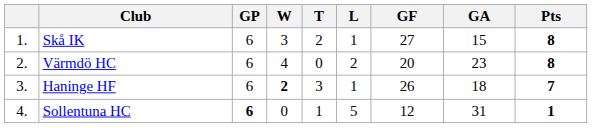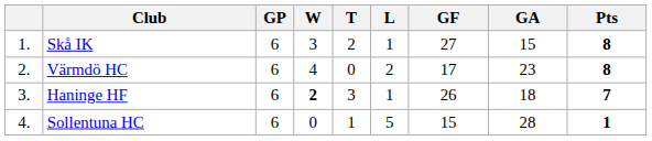 <table class="wikitable">
 <tr>
 <th width="30"></th>
 <th width="200">Club</th>
 <th width="30">GP</th>
 <th width="30">W</th>
 <th width="30">T</th>
 <th width="30">L</th>
 <th width="70">GF</th>
 <th width="70">GA</th>
 <th width="70">Pts</th>
 </tr>
 <tr bgcolor="#FFFFFF" align="center">
 <td>1.</td>
 <td align="left"><a href='#'>Skå IK</a></td>
 <td>6</td>
 <td>3</td>
 <td>2</td>
 <td>1</td>
 <td>27</td>
 <td>15</td>
 <td><strong>8</strong></td>
 </tr>
 <tr bgcolor="#FFFFFF" align="center">
 <td>2.</td>
 <td align="left"><a href='#'>Värmdö HC</a></td>
 <td>6</td>
 <td>4</td>
 <td>0</td>
 <td>2</td>
-<td>20</td>
+<td>17</td>
 <td>23</td>
 <td><strong>8</strong></td>
 </tr>
 <tr bgcolor="#FFFFFF" align="center">
 <td>3.</td>
 <td align="left"><a href='#'>Haninge HF</a></td>
 <td>6</td>
 <td><strong>2</strong></td>
 <td>3</td>
 <td>1</td>
 <td>26</td>
 <td>18</td>
 <td><strong>7</strong></td>
 </tr>
 <tr bgcolor="#FFFFFF" align="center">
 <td>4.</td>
 <td align="left"><a href='#'>Sollentuna HC</a></td>
-<td><strong>6</strong></td>
+<td>6</td>
 <td>0</td>
 <td>1</td>
 <td>5</td>
-<td>12</td>
-<td>31</td>
+<td>15</td>
+<td>28</td>
 <td><strong>1</strong></td>
 </tr>
 </table>
